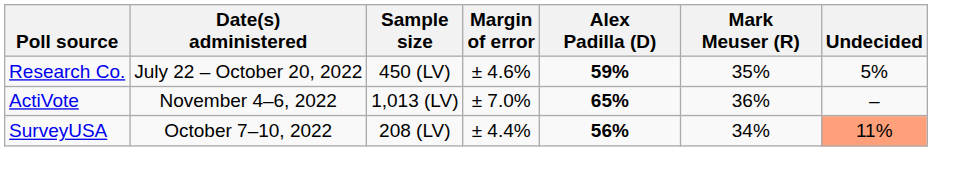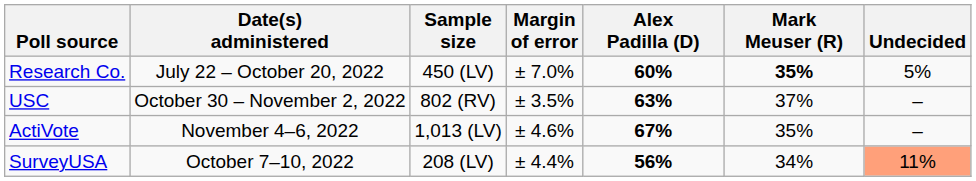 <table class="wikitable" style="font-size:90%;text-align:center;">
 <tr valign=bottom>
 <th>Poll source</th>
 <th>Date(s)<br>administered</th>
 <th>Sample<br>size</th>
 <th>Margin<br>of error</th>
 <th style="width:100px;">Alex<br>Padilla (D)</th>
 <th style="width:100px;">Mark<br>Meuser (R)</th>
 <th>Undecided</th>
 </tr>
 <tr>
 <td style="text-align:left;"><a href='#'>Research Co.</a></td>
 <td>July 22 – October 20, 2022</td>
 <td>450 (LV)</td>
-<td>± 4.6%</td>
-<td><strong>59%</strong></td>
-<td>35%</td>
+<td>± 7.0%</td>
+<td><strong>60%</strong></td>
+<td><strong>35%</strong></td>
 <td>5%</td>
+</tr>
+<tr>
+<td style="text-align:left;"><a href='#'>USC</a></td>
+<td>October 30 – November 2, 2022</td>
+<td>802 (RV)</td>
+<td>± 3.5%</td>
+<td><strong>63%</strong></td>
+<td>37%</td>
+<td>–</td>
 </tr>
 <tr>
 <td style="text-align:left;"><a href='#'>ActiVote</a></td>
 <td>November 4–6, 2022</td>
 <td>1,013 (LV)</td>
-<td>± 7.0%</td>
-<td><strong>65%</strong></td>
-<td>36%</td>
+<td>± 4.6%</td>
+<td><strong>67%</strong></td>
+<td>35%</td>
 <td>–</td>
 </tr>
 <tr>
 <td style="text-align:left;"><a href='#'>SurveyUSA</a></td>
 <td>October 7–10, 2022</td>
 <td>208 (LV)</td>
 <td>± 4.4%</td>
 <td><strong>56%</strong></td>
 <td>34%</td>
 <td style="background: lightsalmon;">11%</td>
 </tr>
 </table>
